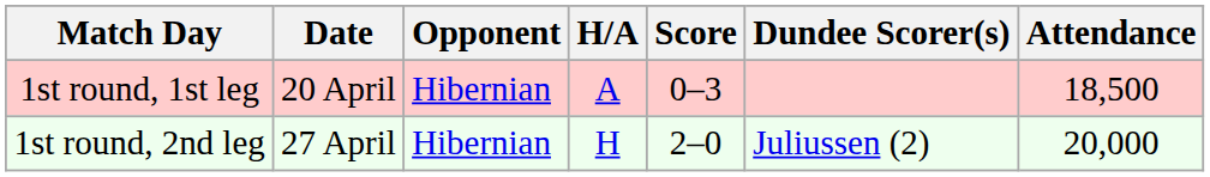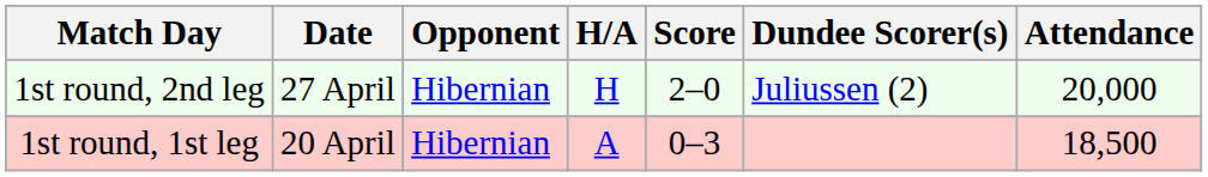 <table class="wikitable" style="text-align:center">
 <tr>
 <th>Match Day</th>
 <th>Date</th>
 <th>Opponent</th>
 <th>H/A</th>
 <th>Score</th>
 <th>Dundee Scorer(s)</th>
 <th>Attendance</th>
 </tr>
+<tr bgcolor="#EEFFEE">
+<td>1st round, 2nd leg</td>
+<td align="left">27 April</td>
+<td align="left"><a href='#'>Hibernian</a></td>
+<td><a href='#'>H</a></td>
+<td>2–0</td>
+<td align="left"><a href='#'>Juliussen</a> (2)</td>
+<td>20,000</td>
+</tr>
 <tr bgcolor="#FFCCCC">
 <td>1st round, 1st leg</td>
 <td align="left">20 April</td>
 <td align="left"><a href='#'>Hibernian</a></td>
 <td><a href='#'>A</a></td>
 <td>0–3</td>
 <td align="left"></td>
 <td>18,500</td>
 </tr>
-<tr bgcolor="#EEFFEE">
-<td>1st round, 2nd leg</td>
-<td align="left">27 April</td>
-<td align="left"><a href='#'>Hibernian</a></td>
-<td><a href='#'>H</a></td>
-<td>2–0</td>
-<td align="left"><a href='#'>Juliussen</a> (2)</td>
-<td>20,000</td>
-</tr>
 </table>
